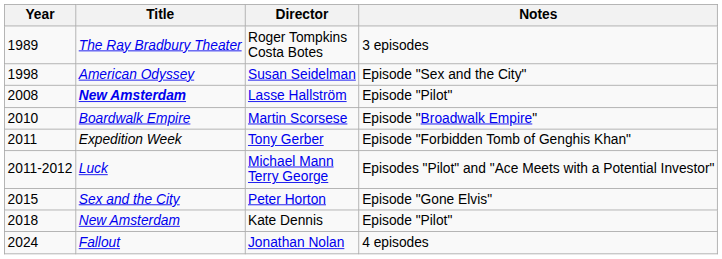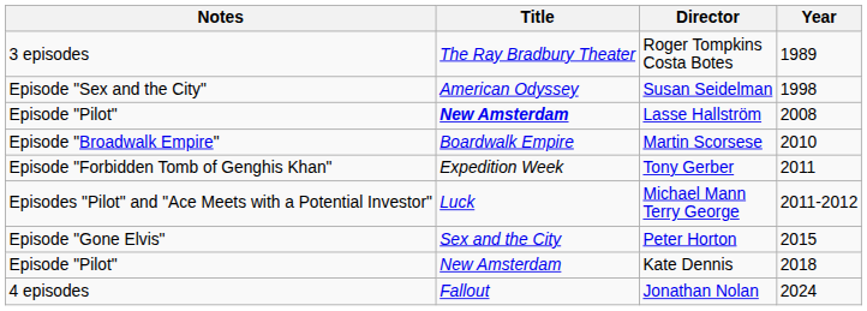 <table class="wikitable">
 <tr>
-<th>Year</th>
+<th>Notes</th>
 <th>Title</th>
 <th>Director</th>
-<th>Notes</th>
+<th>Year</th>
 </tr>
 <tr>
-<td>1989</td>
+<td>3 episodes</td>
 <td><em><a href='#'>The Ray Bradbury Theater</a></em></td>
 <td>Roger Tompkins<br>Costa Botes</td>
-<td>3 episodes</td>
+<td>1989</td>
 </tr>
 <tr>
-<td>1998</td>
+<td>Episode "Sex and the City"</td>
 <td><em><a href='#'>American Odyssey</a></em></td>
 <td><a href='#'>Susan Seidelman</a></td>
-<td>Episode "Sex and the City"</td>
+<td>1998</td>
 </tr>
 <tr>
-<td>2008</td>
+<td>Episode "Pilot"</td>
 <td><strong><em><a href='#'>New Amsterdam</a></em></strong></td>
 <td><a href='#'>Lasse Hallström</a></td>
-<td>Episode "Pilot"</td>
+<td>2008</td>
 </tr>
 <tr>
-<td>2010</td>
+<td>Episode "<a href='#'>Broadwalk Empire</a>"</td>
 <td><em><a href='#'>Boardwalk Empire</a></em></td>
 <td><a href='#'>Martin Scorsese</a></td>
-<td>Episode "<a href='#'>Broadwalk Empire</a>"</td>
+<td>2010</td>
 </tr>
 <tr>
-<td>2011</td>
+<td>Episode "Forbidden Tomb of Genghis Khan"</td>
 <td><em>Expedition Week</em></td>
 <td><a href='#'>Tony Gerber</a></td>
-<td>Episode "Forbidden Tomb of Genghis Khan"</td>
+<td>2011</td>
 </tr>
 <tr>
-<td>2011-2012</td>
+<td>Episodes "Pilot" and "Ace Meets with a Potential Investor"</td>
 <td><em><a href='#'>Luck</a></em></td>
 <td><a href='#'>Michael Mann</a><br><a href='#'>Terry George</a></td>
-<td>Episodes "Pilot" and "Ace Meets with a Potential Investor"</td>
+<td>2011-2012</td>
 </tr>
 <tr>
-<td>2015</td>
+<td>Episode "Gone Elvis"</td>
 <td><em><a href='#'>Sex and the City</a></em></td>
 <td><a href='#'>Peter Horton</a></td>
-<td>Episode "Gone Elvis"</td>
+<td>2015</td>
 </tr>
 <tr>
-<td>2018</td>
+<td>Episode "Pilot"</td>
 <td><em><a href='#'>New Amsterdam</a></em></td>
 <td>Kate Dennis</td>
-<td>Episode "Pilot"</td>
+<td>2018</td>
 </tr>
 <tr>
-<td>2024</td>
+<td>4 episodes</td>
 <td><em><a href='#'>Fallout</a></em></td>
 <td><a href='#'>Jonathan Nolan</a></td>
-<td>4 episodes</td>
+<td>2024</td>
 </tr>
 </table>
